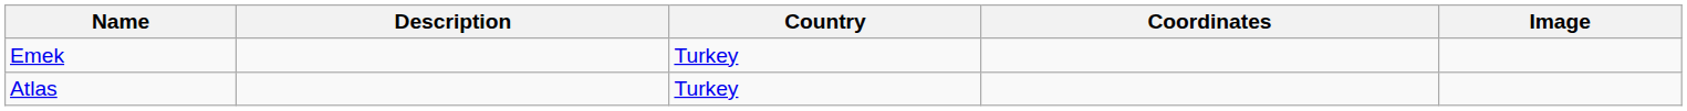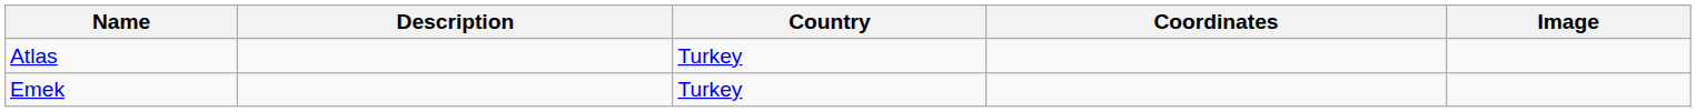 <table class='wikitable sortable' style="width:100%">
 <tr>
 <th>Name</th>
 <th>Description</th>
 <th>Country</th>
 <th>Coordinates</th>
 <th>Image</th>
 </tr>
 <tr>
+<td><a href='#'>Atlas</a></td>
+<td></td>
+<td><a href='#'>Turkey</a></td>
+<td></td>
+<td></td>
+</tr>
+<tr>
 <td><a href='#'>Emek</a></td>
 <td></td>
 <td><a href='#'>Turkey</a></td>
 <td></td>
 <td></td>
 </tr>
-<tr>
-<td><a href='#'>Atlas</a></td>
-<td></td>
-<td><a href='#'>Turkey</a></td>
-<td></td>
-<td></td>
-</tr>
 </table>
